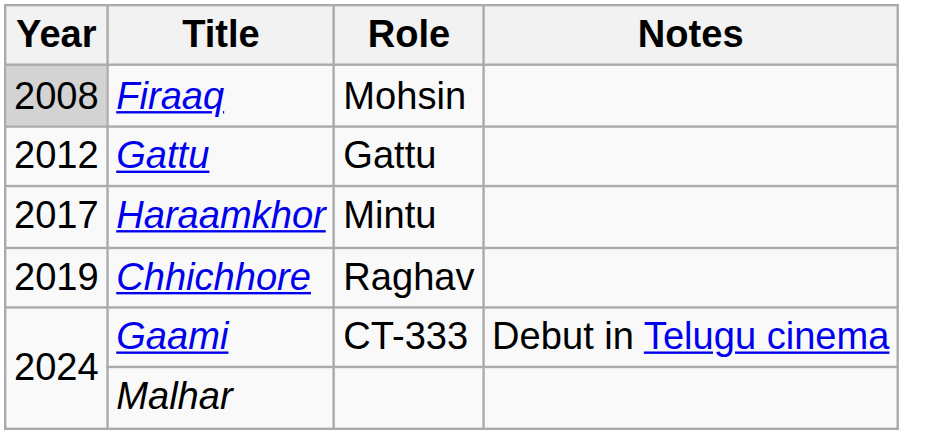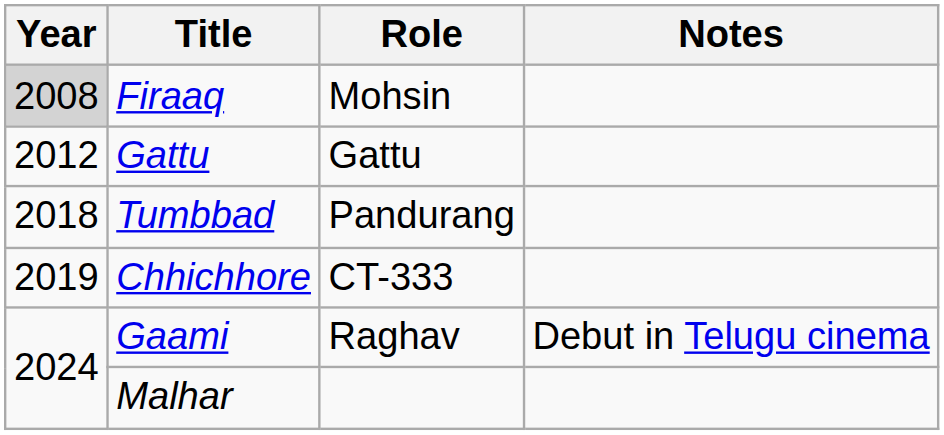 <table class="wikitable sortable">
 <tr>
 <th>Year</th>
 <th>Title</th>
 <th>Role</th>
 <th>Notes</th>
 </tr>
 <tr>
 <td style="background: lightgrey;">2008</td>
 <td><em><a href='#'>Firaaq</a></em></td>
 <td>Mohsin</td>
 <td></td>
 </tr>
 <tr>
 <td>2012</td>
 <td><em><a href='#'>Gattu</a></em></td>
 <td>Gattu</td>
 <td></td>
 </tr>
 <tr>
-<td>2017</td>
-<td><em><a href='#'>Haraamkhor</a></em></td>
-<td>Mintu</td>
+<td>2018</td>
+<td><em><a href='#'>Tumbbad</a></em></td>
+<td>Pandurang</td>
 <td></td>
 </tr>
 <tr>
 <td>2019</td>
 <td><em><a href='#'>Chhichhore</a></em></td>
-<td>Raghav</td>
+<td>CT-333</td>
 <td></td>
 </tr>
 <tr>
 <td rowspan="2">2024</td>
 <td><em><a href='#'>Gaami</a></em></td>
-<td>CT-333</td>
+<td>Raghav</td>
 <td>Debut in <a href='#'>Telugu cinema</a></td>
 </tr>
 <tr>
 <td><em>Malhar</em></td>
 <td></td>
 <td></td>
 </tr>
 </table>
